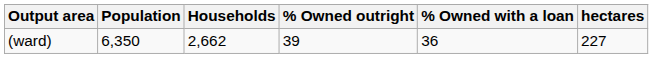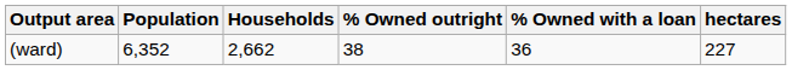 <table class="wikitable">
 <tr>
 </tr>
 <tr>
 <th>Output area</th>
 <th>Population</th>
 <th>Households</th>
 <th>% Owned outright</th>
 <th>% Owned with a loan</th>
 <th>hectares</th>
 </tr>
 <tr>
 <td>(ward)</td>
-<td>6,350</td>
+<td>6,352</td>
 <td>2,662</td>
-<td>39</td>
+<td>38</td>
 <td>36</td>
 <td>227</td>
 </tr>
 </table>
